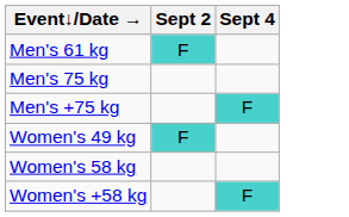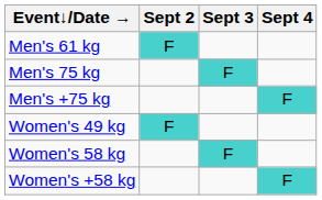 <table class="wikitable olympic-schedule Karate">
 <tr>
 <th>Event↓/Date →</th>
 <th>Sept 2</th>
+<th>Sept 3</th>
 <th>Sept 4</th>
 </tr>
 <tr>
 <td class="event"><a href='#'>Men's 61 kg</a></td>
 <td bgcolor="#48D1CC" align=center class="finals">F</td>
 <td></td>
+<td></td>
 </tr>
 <tr>
 <td class="event"><a href='#'>Men's 75 kg</a></td>
 <td></td>
+<td bgcolor="#48D1CC" align=center class="finals">F</td>
 <td></td>
 </tr>
 <tr>
 <td class="event"><a href='#'>Men's +75 kg</a></td>
+<td></td>
 <td></td>
 <td bgcolor="#48D1CC" align=center class="finals">F</td>
 </tr>
 <tr>
 <td class="event"><a href='#'>Women's 49 kg</a></td>
 <td bgcolor="#48D1CC" align=center class="finals">F</td>
 <td></td>
+<td></td>
 </tr>
 <tr>
 <td class="event"><a href='#'>Women's 58 kg</a></td>
 <td></td>
+<td bgcolor="#48D1CC" align=center class="finals">F</td>
 <td></td>
 </tr>
 <tr>
 <td class="event"><a href='#'>Women's +58 kg</a></td>
 <td></td>
+<td></td>
 <td bgcolor="#48D1CC" align=center class="finals">F</td>
 </tr>
 </table>
